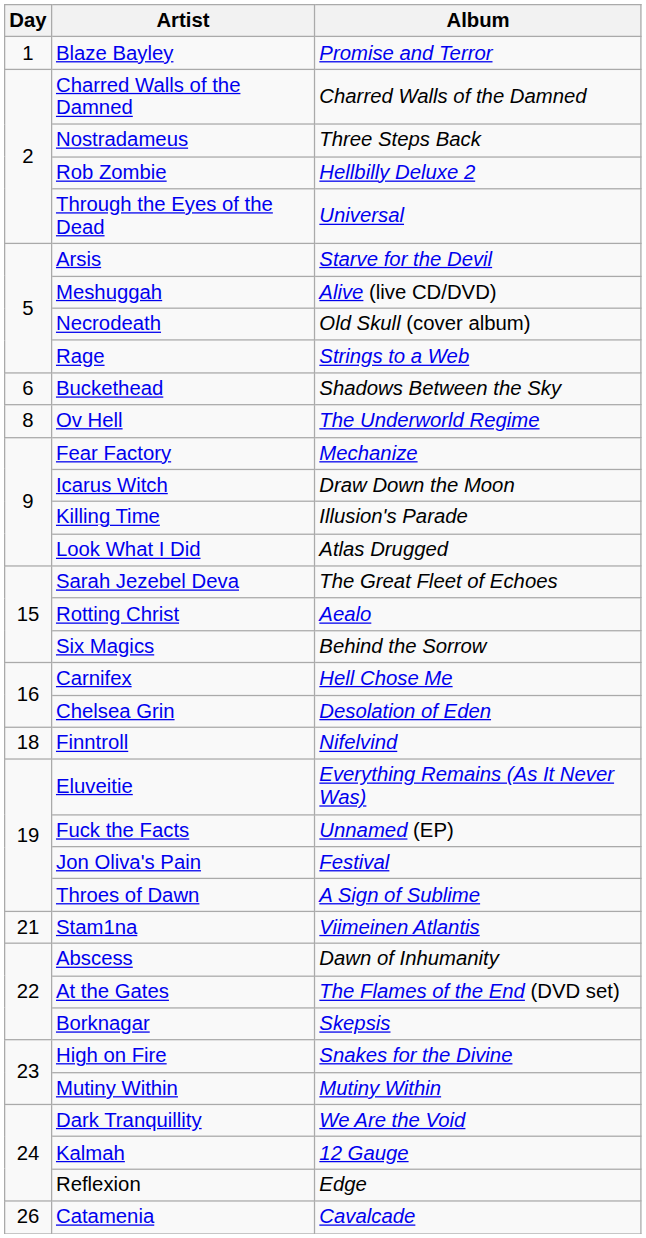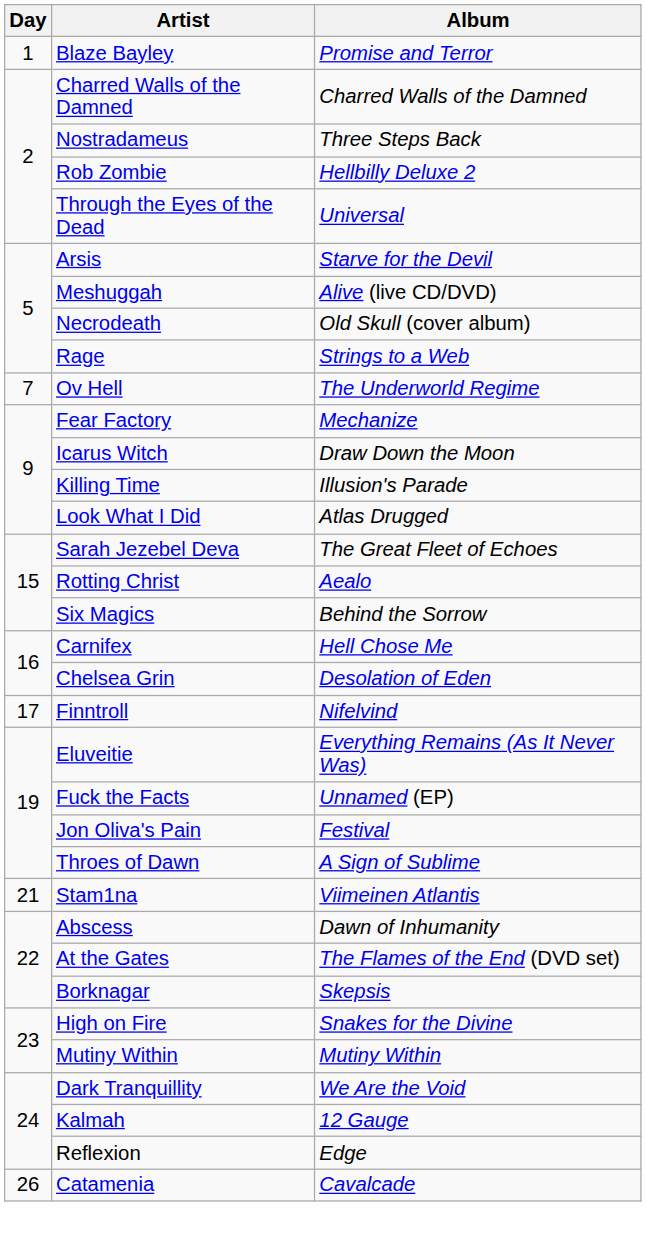 <table class="wikitable">
 <tr>
 <th style="width:20px;">Day</th>
 <th style="width:200px;">Artist</th>
 <th style="width:250px;">Album</th>
 </tr>
 <tr>
 <td style="text-align:center;">1</td>
 <td><a href='#'>Blaze Bayley</a></td>
 <td><em><a href='#'>Promise and Terror</a></em></td>
 </tr>
 <tr>
 <td style="text-align:center;" rowspan="4">2</td>
 <td><a href='#'>Charred Walls of the Damned</a></td>
 <td><em>Charred Walls of the Damned</em></td>
 </tr>
 <tr>
 <td><a href='#'>Nostradameus</a></td>
 <td><em>Three Steps Back</em></td>
 </tr>
 <tr>
 <td><a href='#'>Rob Zombie</a></td>
 <td><em><a href='#'>Hellbilly Deluxe 2</a></em></td>
 </tr>
 <tr>
 <td><a href='#'>Through the Eyes of the Dead</a></td>
 <td><em><a href='#'>Universal</a></em></td>
 </tr>
 <tr>
 <td style="text-align:center;" rowspan="4">5</td>
 <td><a href='#'>Arsis</a></td>
 <td><em><a href='#'>Starve for the Devil</a></em></td>
 </tr>
 <tr>
 <td><a href='#'>Meshuggah</a></td>
 <td><em><a href='#'>Alive</a></em> (live CD/DVD)</td>
 </tr>
 <tr>
 <td><a href='#'>Necrodeath</a></td>
 <td><em>Old Skull</em> (cover album)</td>
 </tr>
 <tr>
 <td><a href='#'>Rage</a></td>
 <td><em><a href='#'>Strings to a Web</a></em></td>
 </tr>
 <tr>
-<td style="text-align:center;">6</td>
-<td><a href='#'>Buckethead</a></td>
-<td><em>Shadows Between the Sky</em></td>
-</tr>
-<tr>
-<td style="text-align:center;">8</td>
+<td style="text-align:center;">7</td>
 <td><a href='#'>Ov Hell</a></td>
 <td><em><a href='#'>The Underworld Regime</a></em></td>
 </tr>
 <tr>
 <td style="text-align:center;" rowspan="4">9</td>
 <td><a href='#'>Fear Factory</a></td>
 <td><em><a href='#'>Mechanize</a></em></td>
 </tr>
 <tr>
 <td><a href='#'>Icarus Witch</a></td>
 <td><em>Draw Down the Moon</em></td>
 </tr>
 <tr>
 <td><a href='#'>Killing Time</a></td>
 <td><em>Illusion's Parade</em></td>
 </tr>
 <tr>
 <td><a href='#'>Look What I Did</a></td>
 <td><em>Atlas Drugged</em></td>
 </tr>
 <tr>
 <td style="text-align:center;" rowspan="3">15</td>
 <td><a href='#'>Sarah Jezebel Deva</a></td>
 <td><em>The Great Fleet of Echoes</em></td>
 </tr>
 <tr>
 <td><a href='#'>Rotting Christ</a></td>
 <td><em><a href='#'>Aealo</a></em></td>
 </tr>
 <tr>
 <td><a href='#'>Six Magics</a></td>
 <td><em>Behind the Sorrow</em></td>
 </tr>
 <tr>
 <td style="text-align:center;" rowspan="2">16</td>
 <td><a href='#'>Carnifex</a></td>
 <td><em><a href='#'>Hell Chose Me</a></em></td>
 </tr>
 <tr>
 <td><a href='#'>Chelsea Grin</a></td>
 <td><em><a href='#'>Desolation of Eden</a></em></td>
 </tr>
 <tr>
-<td style="text-align:center;" rowspan="1">18</td>
+<td style="text-align:center;" rowspan="1">17</td>
 <td><a href='#'>Finntroll</a></td>
 <td><em><a href='#'>Nifelvind</a></em></td>
 </tr>
 <tr>
 <td style="text-align:center;" rowspan="4">19</td>
 <td><a href='#'>Eluveitie</a></td>
 <td><em><a href='#'>Everything Remains (As It Never Was)</a></em></td>
 </tr>
 <tr>
 <td><a href='#'>Fuck the Facts</a></td>
 <td><em><a href='#'>Unnamed</a></em> (EP)</td>
 </tr>
 <tr>
 <td><a href='#'>Jon Oliva's Pain</a></td>
 <td><em><a href='#'>Festival</a></em></td>
 </tr>
 <tr>
 <td><a href='#'>Throes of Dawn</a></td>
 <td><em><a href='#'>A Sign of Sublime</a></em></td>
 </tr>
 <tr>
 <td style="text-align:center;">21</td>
 <td><a href='#'>Stam1na</a></td>
 <td><em><a href='#'>Viimeinen Atlantis</a></em></td>
 </tr>
 <tr>
 <td style="text-align:center;" rowspan="3">22</td>
 <td><a href='#'>Abscess</a></td>
 <td><em>Dawn of Inhumanity</em></td>
 </tr>
 <tr>
 <td><a href='#'>At the Gates</a></td>
 <td><em><a href='#'>The Flames of the End</a></em> (DVD set)</td>
 </tr>
 <tr>
 <td><a href='#'>Borknagar</a></td>
 <td><em><a href='#'>Skepsis</a></em></td>
 </tr>
 <tr>
 <td style="text-align:center;" rowspan="2">23</td>
 <td><a href='#'>High on Fire</a></td>
 <td><em><a href='#'>Snakes for the Divine</a></em></td>
 </tr>
 <tr>
 <td><a href='#'>Mutiny Within</a></td>
 <td><em><a href='#'>Mutiny Within</a></em></td>
 </tr>
 <tr>
 <td style="text-align:center;" rowspan="3">24</td>
 <td><a href='#'>Dark Tranquillity</a></td>
 <td><em><a href='#'>We Are the Void</a></em></td>
 </tr>
 <tr>
 <td><a href='#'>Kalmah</a></td>
 <td><em><a href='#'>12 Gauge</a></em></td>
 </tr>
 <tr>
 <td>Reflexion</td>
 <td><em>Edge</em></td>
 </tr>
 <tr>
 <td style="text-align:center;">26</td>
 <td><a href='#'>Catamenia</a></td>
 <td><em><a href='#'>Cavalcade</a></em></td>
 </tr>
 </table>
